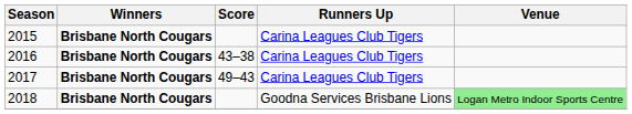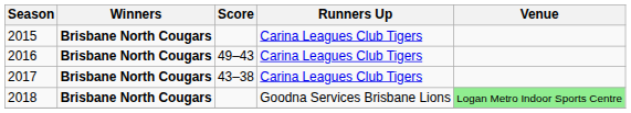 <table class="wikitable collapsible">
 <tr>
 <th>Season</th>
 <th>Winners</th>
 <th>Score</th>
 <th>Runners Up</th>
 <th>Venue</th>
 </tr>
 <tr>
 <td>2015</td>
 <td><strong>Brisbane North Cougars</strong></td>
 <td></td>
 <td><a href='#'>Carina Leagues Club Tigers</a></td>
 <td></td>
 </tr>
 <tr>
 <td>2016</td>
 <td><strong>Brisbane North Cougars</strong></td>
-<td>43–38</td>
+<td>49–43</td>
 <td><a href='#'>Carina Leagues Club Tigers</a></td>
 <td></td>
 </tr>
 <tr>
 <td>2017</td>
 <td><strong>Brisbane North Cougars</strong></td>
-<td>49–43</td>
+<td>43–38</td>
 <td><a href='#'>Carina Leagues Club Tigers</a></td>
 <td></td>
 </tr>
 <tr>
 <td>2018</td>
 <td><strong>Brisbane North Cougars</strong></td>
 <td></td>
 <td>Goodna Services Brisbane Lions</td>
 <td style="background: lightgreen;"><small>Logan Metro Indoor Sports Centre</small></td>
 </tr>
 <tr>
 </tr>
 </table>
